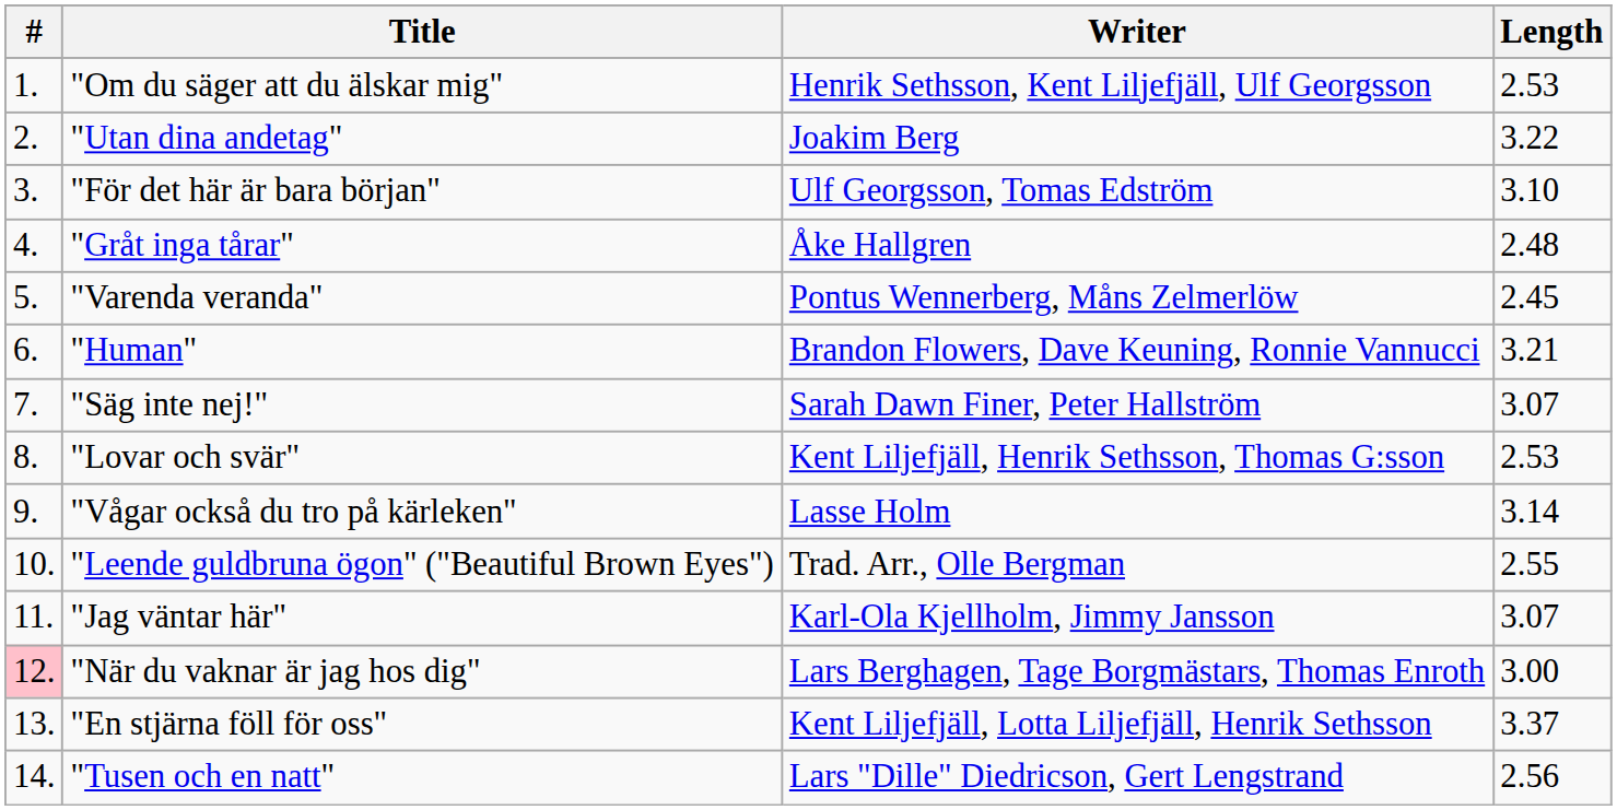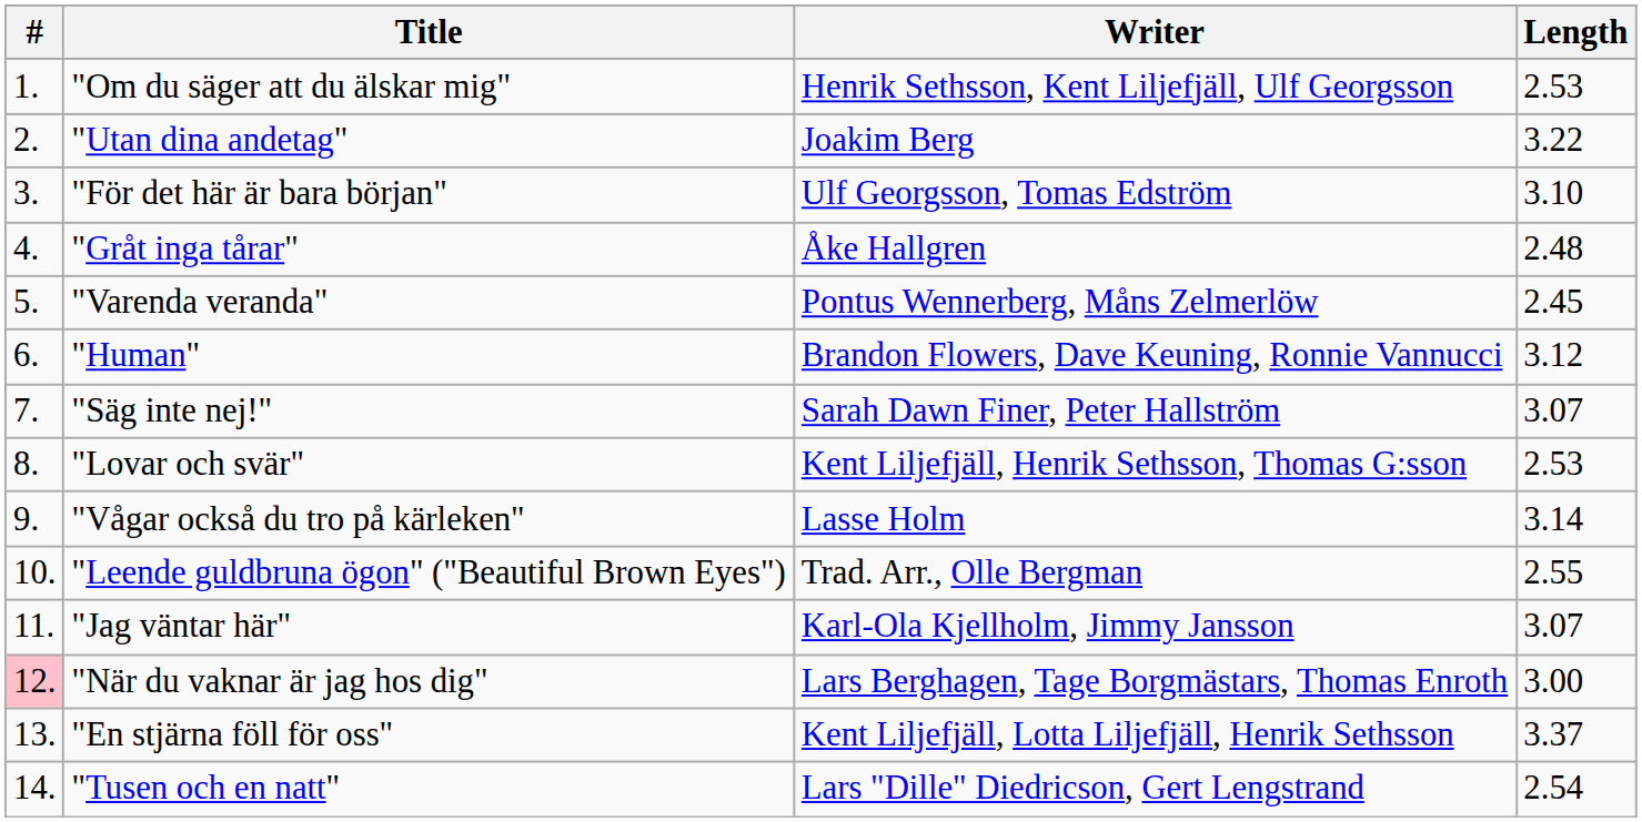 <table class="wikitable">
 <tr>
 <th>#</th>
 <th>Title</th>
 <th>Writer</th>
 <th>Length</th>
 </tr>
 <tr>
 <td>1.</td>
 <td>"Om du säger att du älskar mig"</td>
 <td><a href='#'>Henrik Sethsson</a>, <a href='#'>Kent Liljefjäll</a>, <a href='#'>Ulf Georgsson</a></td>
 <td>2.53</td>
 </tr>
 <tr>
 <td>2.</td>
 <td>"<a href='#'>Utan dina andetag</a>"</td>
 <td><a href='#'>Joakim Berg</a></td>
 <td>3.22</td>
 </tr>
 <tr>
 <td>3.</td>
 <td>"För det här är bara början"</td>
 <td><a href='#'>Ulf Georgsson</a>, <a href='#'>Tomas Edström</a></td>
 <td>3.10</td>
 </tr>
 <tr>
 <td>4.</td>
 <td>"<a href='#'>Gråt inga tårar</a>"</td>
 <td><a href='#'>Åke Hallgren</a></td>
 <td>2.48</td>
 </tr>
 <tr>
 <td>5.</td>
 <td>"Varenda veranda"</td>
 <td><a href='#'>Pontus Wennerberg</a>, <a href='#'>Måns Zelmerlöw</a></td>
 <td>2.45</td>
 </tr>
 <tr>
 <td>6.</td>
 <td>"<a href='#'>Human</a>"</td>
 <td><a href='#'>Brandon Flowers</a>, <a href='#'>Dave Keuning</a>, <a href='#'>Ronnie Vannucci</a></td>
-<td>3.21</td>
+<td>3.12</td>
 </tr>
 <tr>
 <td>7.</td>
 <td>"Säg inte nej!"</td>
 <td><a href='#'>Sarah Dawn Finer</a>, <a href='#'>Peter Hallström</a></td>
 <td>3.07</td>
 </tr>
 <tr>
 <td>8.</td>
 <td>"Lovar och svär"</td>
 <td><a href='#'>Kent Liljefjäll</a>, <a href='#'>Henrik Sethsson</a>, <a href='#'>Thomas G:sson</a></td>
 <td>2.53</td>
 </tr>
 <tr>
 <td>9.</td>
 <td>"Vågar också du tro på kärleken"</td>
 <td><a href='#'>Lasse Holm</a></td>
 <td>3.14</td>
 </tr>
 <tr>
 <td>10.</td>
 <td>"<a href='#'>Leende guldbruna ögon</a>" ("Beautiful Brown Eyes")</td>
 <td>Trad. Arr., <a href='#'>Olle Bergman</a></td>
 <td>2.55</td>
 </tr>
 <tr>
 <td>11.</td>
 <td>"Jag väntar här"</td>
 <td><a href='#'>Karl-Ola Kjellholm</a>, <a href='#'>Jimmy Jansson</a></td>
 <td>3.07</td>
 </tr>
 <tr>
 <td style="background: pink;">12.</td>
 <td>"När du vaknar är jag hos dig"</td>
 <td><a href='#'>Lars Berghagen</a>, <a href='#'>Tage Borgmästars</a>, <a href='#'>Thomas Enroth</a></td>
 <td>3.00</td>
 </tr>
 <tr>
 <td>13.</td>
 <td>"En stjärna föll för oss"</td>
 <td><a href='#'>Kent Liljefjäll</a>, <a href='#'>Lotta Liljefjäll</a>, <a href='#'>Henrik Sethsson</a></td>
 <td>3.37</td>
 </tr>
 <tr>
 <td>14.</td>
 <td>"<a href='#'>Tusen och en natt</a>"</td>
 <td><a href='#'>Lars "Dille" Diedricson</a>, <a href='#'>Gert Lengstrand</a></td>
-<td>2.56</td>
+<td>2.54</td>
 </tr>
 </table>
